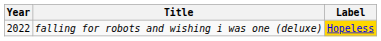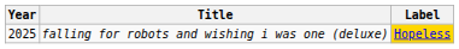 <table class="wikitable">
 <tr>
 <th><strong>Year</strong></th>
 <th>Title</th>
 <th>Label</th>
 </tr>
 <tr>
-<td>2022</td>
+<td>2025</td>
 <td><em>falling for robots and wishing i was one (deluxe)</em></td>
 <td style="background: gold;"><a href='#'>Hopeless</a></td>
 </tr>
 </table>
